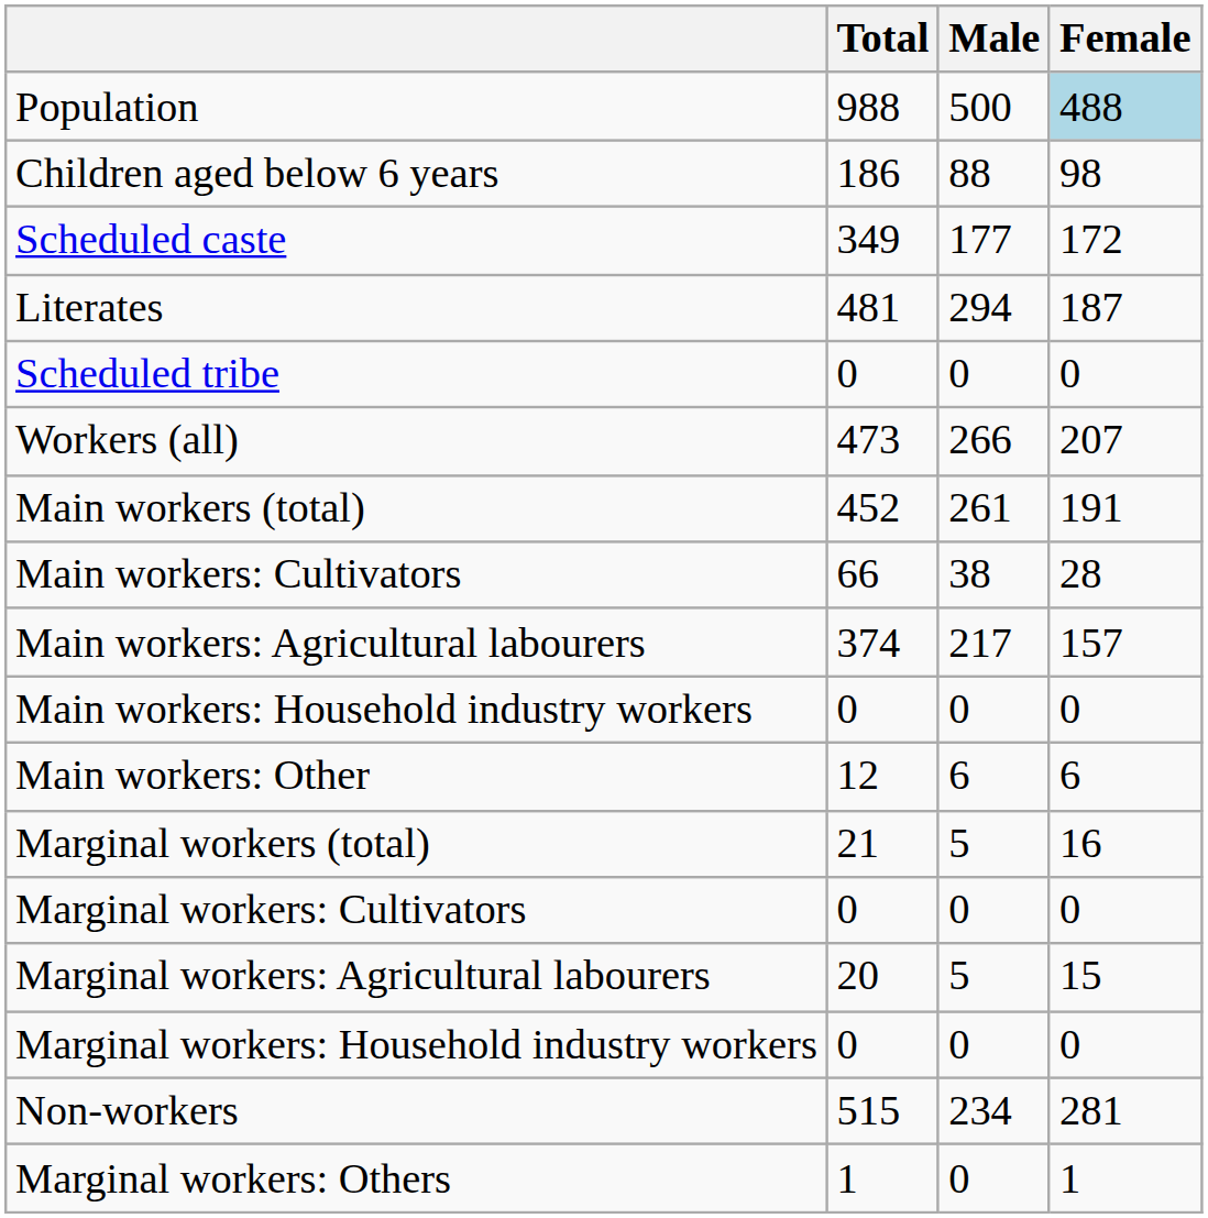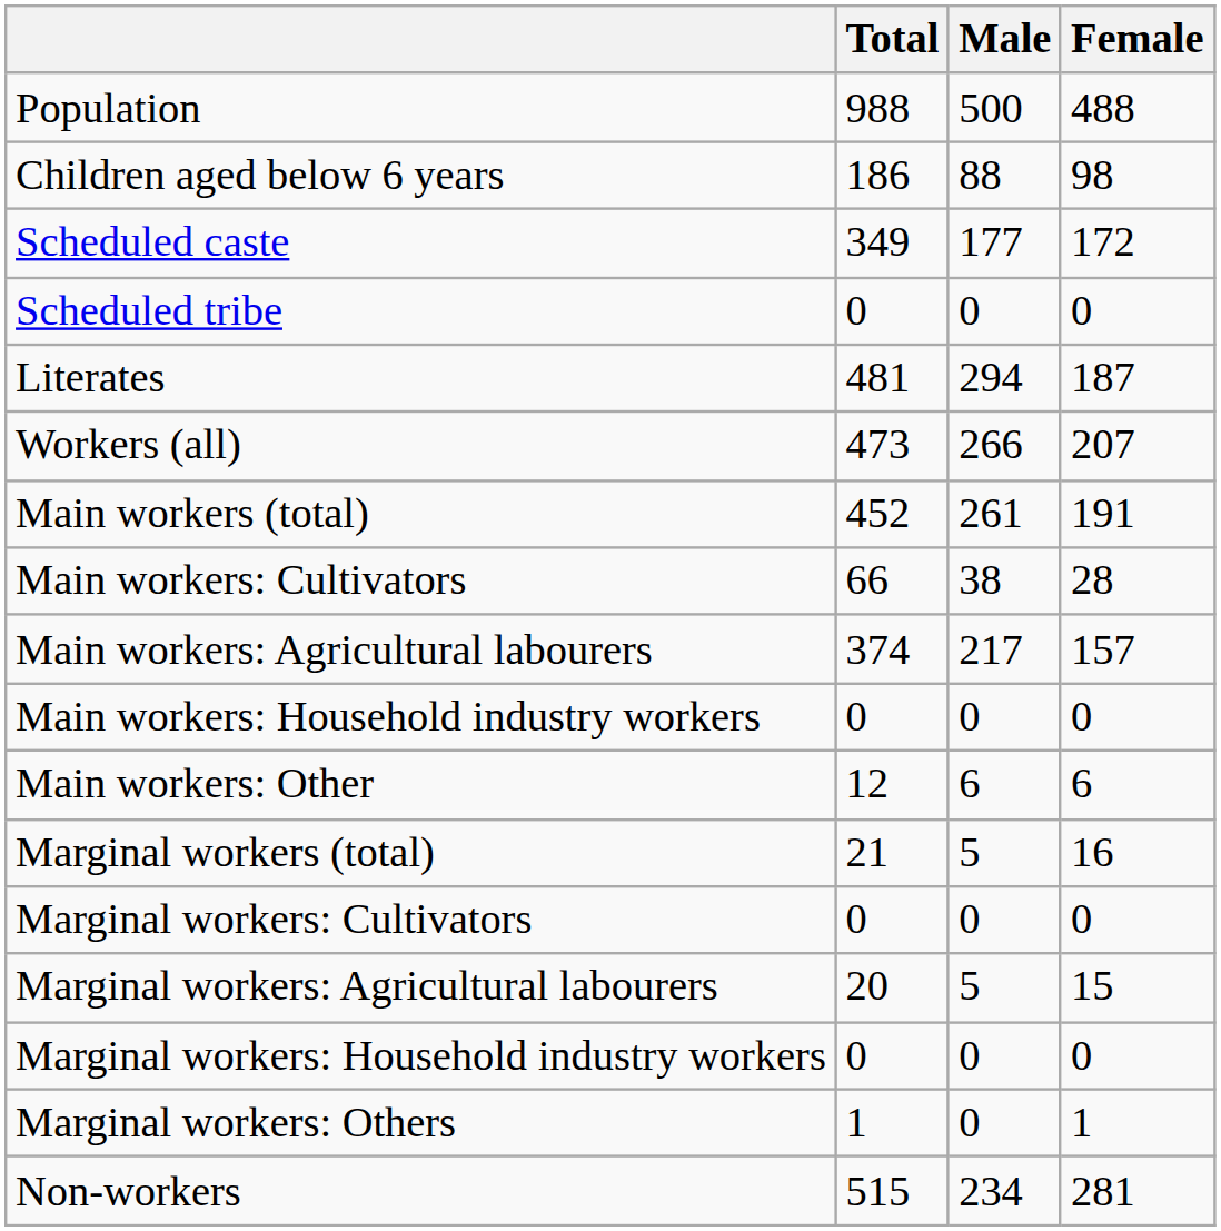 <table class="wikitable sortable">
 <tr>
 <th></th>
 <th>Total</th>
 <th>Male</th>
 <th>Female</th>
 </tr>
 <tr>
 <td>Population</td>
 <td>988</td>
 <td>500</td>
-<td style="background: lightblue;">488</td>
+<td>488</td>
 </tr>
 <tr>
 <td>Children aged below 6 years</td>
 <td>186</td>
 <td>88</td>
 <td>98</td>
 </tr>
 <tr>
 <td><a href='#'>Scheduled caste</a></td>
 <td>349</td>
 <td>177</td>
 <td>172</td>
 </tr>
 <tr>
+<td><a href='#'>Scheduled tribe</a></td>
+<td>0</td>
+<td>0</td>
+<td>0</td>
+</tr>
+<tr>
 <td>Literates</td>
 <td>481</td>
 <td>294</td>
 <td>187</td>
-</tr>
-<tr>
-<td><a href='#'>Scheduled tribe</a></td>
-<td>0</td>
-<td>0</td>
-<td>0</td>
 </tr>
 <tr>
 <td>Workers (all)</td>
 <td>473</td>
 <td>266</td>
 <td>207</td>
 </tr>
 <tr>
 <td>Main workers (total)</td>
 <td>452</td>
 <td>261</td>
 <td>191</td>
 </tr>
 <tr>
 <td>Main workers: Cultivators</td>
 <td>66</td>
 <td>38</td>
 <td>28</td>
 </tr>
 <tr>
 <td>Main workers: Agricultural labourers</td>
 <td>374</td>
 <td>217</td>
 <td>157</td>
 </tr>
 <tr>
 <td>Main workers: Household industry workers</td>
 <td>0</td>
 <td>0</td>
 <td>0</td>
 </tr>
 <tr>
 <td>Main workers: Other</td>
 <td>12</td>
 <td>6</td>
 <td>6</td>
 </tr>
 <tr>
 <td>Marginal workers (total)</td>
 <td>21</td>
 <td>5</td>
 <td>16</td>
 </tr>
 <tr>
 <td>Marginal workers: Cultivators</td>
 <td>0</td>
 <td>0</td>
 <td>0</td>
 </tr>
 <tr>
 <td>Marginal workers: Agricultural labourers</td>
 <td>20</td>
 <td>5</td>
 <td>15</td>
 </tr>
 <tr>
 <td>Marginal workers: Household industry workers</td>
 <td>0</td>
 <td>0</td>
 <td>0</td>
 </tr>
 <tr>
+<td>Marginal workers: Others</td>
+<td>1</td>
+<td>0</td>
+<td>1</td>
+</tr>
+<tr>
 <td>Non-workers</td>
 <td>515</td>
 <td>234</td>
 <td>281</td>
 </tr>
-<tr>
-<td>Marginal workers: Others</td>
-<td>1</td>
-<td>0</td>
-<td>1</td>
-</tr>
 </table>
